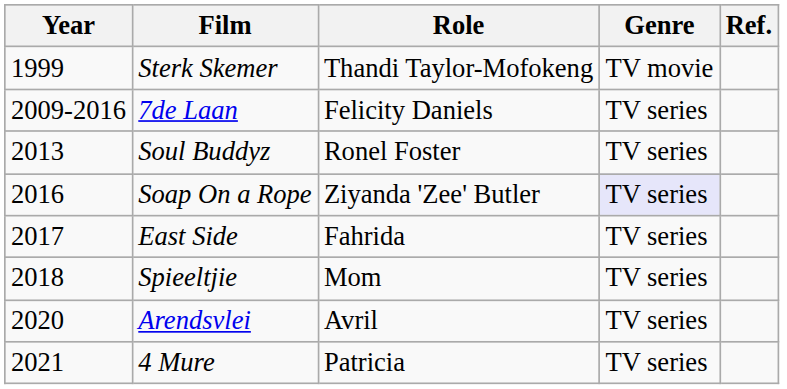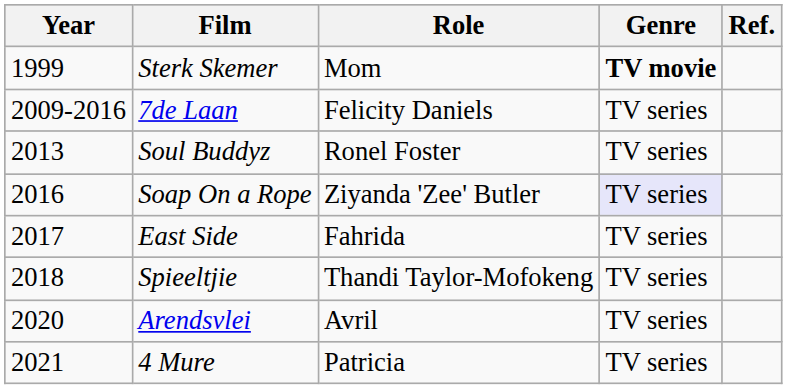 <table class="wikitable">
 <tr>
 <th>Year</th>
 <th>Film</th>
 <th>Role</th>
 <th>Genre</th>
 <th>Ref.</th>
 </tr>
 <tr>
 <td>1999</td>
 <td><em>Sterk Skemer</em></td>
-<td>Thandi Taylor-Mofokeng</td>
-<td>TV movie</td>
+<td>Mom</td>
+<td><strong>TV movie</strong></td>
 <td></td>
 </tr>
 <tr>
 <td>2009-2016</td>
 <td><em><a href='#'>7de Laan</a></em></td>
 <td>Felicity Daniels</td>
 <td>TV series</td>
 <td></td>
 </tr>
 <tr>
 <td>2013</td>
 <td><em>Soul Buddyz</em></td>
 <td>Ronel Foster</td>
 <td>TV series</td>
 <td></td>
 </tr>
 <tr>
 <td>2016</td>
 <td><em>Soap On a Rope</em></td>
 <td>Ziyanda 'Zee' Butler</td>
 <td style="background: lavender;">TV series</td>
 <td></td>
 </tr>
 <tr>
 <td>2017</td>
 <td><em>East Side</em></td>
 <td>Fahrida</td>
 <td>TV series</td>
 <td></td>
 </tr>
 <tr>
 <td>2018</td>
 <td><em>Spieeltjie</em></td>
-<td>Mom</td>
+<td>Thandi Taylor-Mofokeng</td>
 <td>TV series</td>
 <td></td>
 </tr>
 <tr>
 <td>2020</td>
 <td><em><a href='#'>Arendsvlei</a></em></td>
 <td>Avril</td>
 <td>TV series</td>
 <td></td>
 </tr>
 <tr>
 <td>2021</td>
 <td><em>4 Mure</em></td>
 <td>Patricia</td>
 <td>TV series</td>
 <td></td>
 </tr>
 </table>
